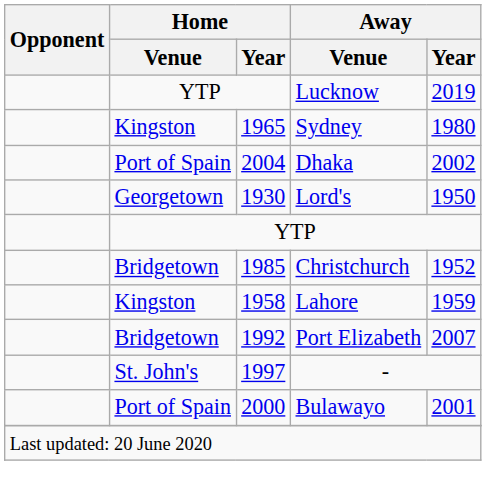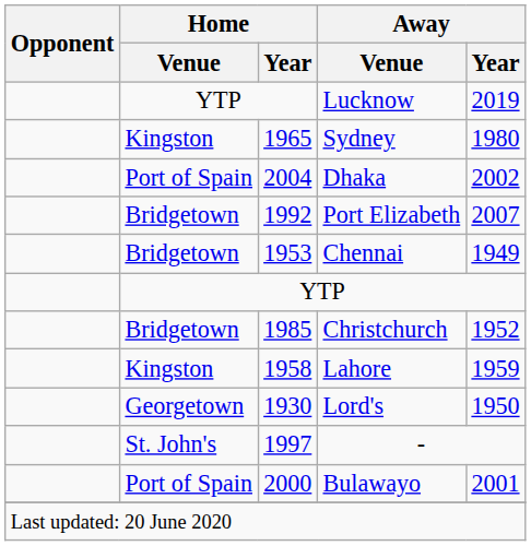 <table class="wikitable plainrowheaders sortable">
 <tr>
 <th rowspan="2">Opponent</th>
 <th colspan="2">Home</th>
 <th colspan="2">Away</th>
 </tr>
 <tr>
 <th>Venue</th>
 <th>Year</th>
 <th>Venue</th>
 <th>Year</th>
 </tr>
 <tr>
 <td></td>
 <td colspan=2 align=center>YTP</td>
 <td><a href='#'>Lucknow</a></td>
 <td><a href='#'>2019</a></td>
 </tr>
 <tr>
 <td></td>
 <td><a href='#'>Kingston</a></td>
 <td><a href='#'>1965</a></td>
 <td><a href='#'>Sydney</a></td>
 <td><a href='#'>1980</a></td>
 </tr>
 <tr>
 <td></td>
 <td><a href='#'>Port of Spain</a></td>
 <td><a href='#'>2004</a></td>
 <td><a href='#'>Dhaka</a></td>
 <td><a href='#'>2002</a></td>
 </tr>
 <tr>
 <td></td>
-<td><a href='#'>Georgetown</a></td>
-<td><a href='#'>1930</a></td>
-<td><a href='#'>Lord's</a></td>
-<td><a href='#'>1950</a></td>
+<td><a href='#'>Bridgetown</a></td>
+<td><a href='#'>1992</a></td>
+<td><a href='#'>Port Elizabeth</a></td>
+<td><a href='#'>2007</a></td>
+</tr>
+<tr>
+<td></td>
+<td><a href='#'>Bridgetown</a></td>
+<td><a href='#'>1953</a></td>
+<td><a href='#'>Chennai</a></td>
+<td><a href='#'>1949</a></td>
 </tr>
 <tr>
 <td></td>
 <td colspan=4 align=center>YTP</td>
 </tr>
 <tr>
 <td></td>
 <td><a href='#'>Bridgetown</a></td>
 <td><a href='#'>1985</a></td>
 <td><a href='#'>Christchurch</a></td>
 <td><a href='#'>1952</a></td>
 </tr>
 <tr>
 <td></td>
 <td><a href='#'>Kingston</a></td>
 <td><a href='#'>1958</a></td>
 <td><a href='#'>Lahore</a></td>
 <td><a href='#'>1959</a></td>
 </tr>
 <tr>
 <td></td>
-<td><a href='#'>Bridgetown</a></td>
-<td><a href='#'>1992</a></td>
-<td><a href='#'>Port Elizabeth</a></td>
-<td><a href='#'>2007</a></td>
+<td><a href='#'>Georgetown</a></td>
+<td><a href='#'>1930</a></td>
+<td><a href='#'>Lord's</a></td>
+<td><a href='#'>1950</a></td>
 </tr>
 <tr>
 <td></td>
 <td><a href='#'>St. John's</a></td>
 <td><a href='#'>1997</a></td>
 <td colspan=2 align=center>-</td>
 </tr>
 <tr>
 <td></td>
 <td><a href='#'>Port of Spain</a></td>
 <td><a href='#'>2000</a></td>
 <td><a href='#'>Bulawayo</a></td>
 <td><a href='#'>2001</a></td>
 </tr>
 <tr>
 </tr>
 <tr class=sortbottom>
 <td colspan=5><small>Last updated: 20 June 2020</small></td>
 </tr>
 </table>
